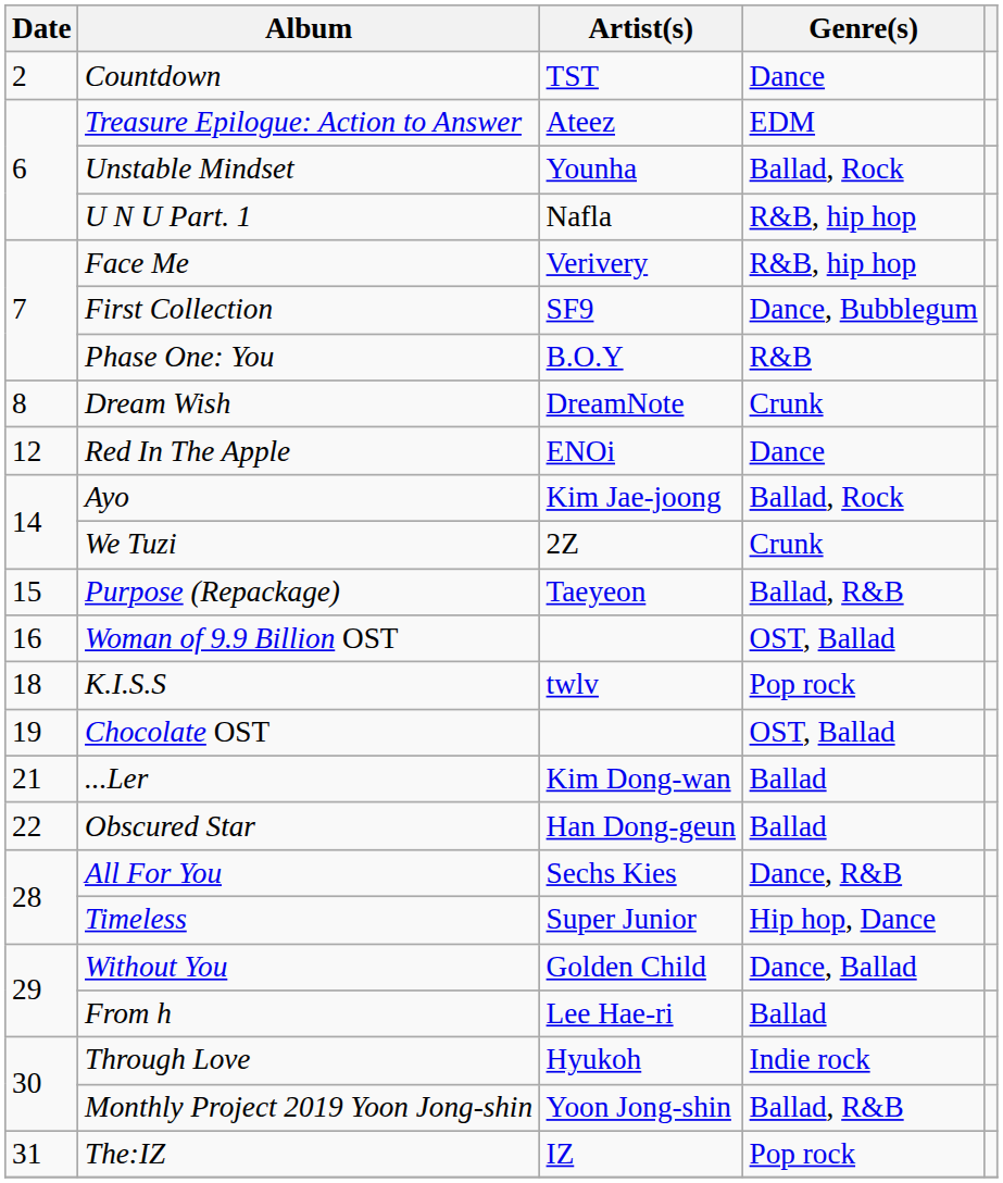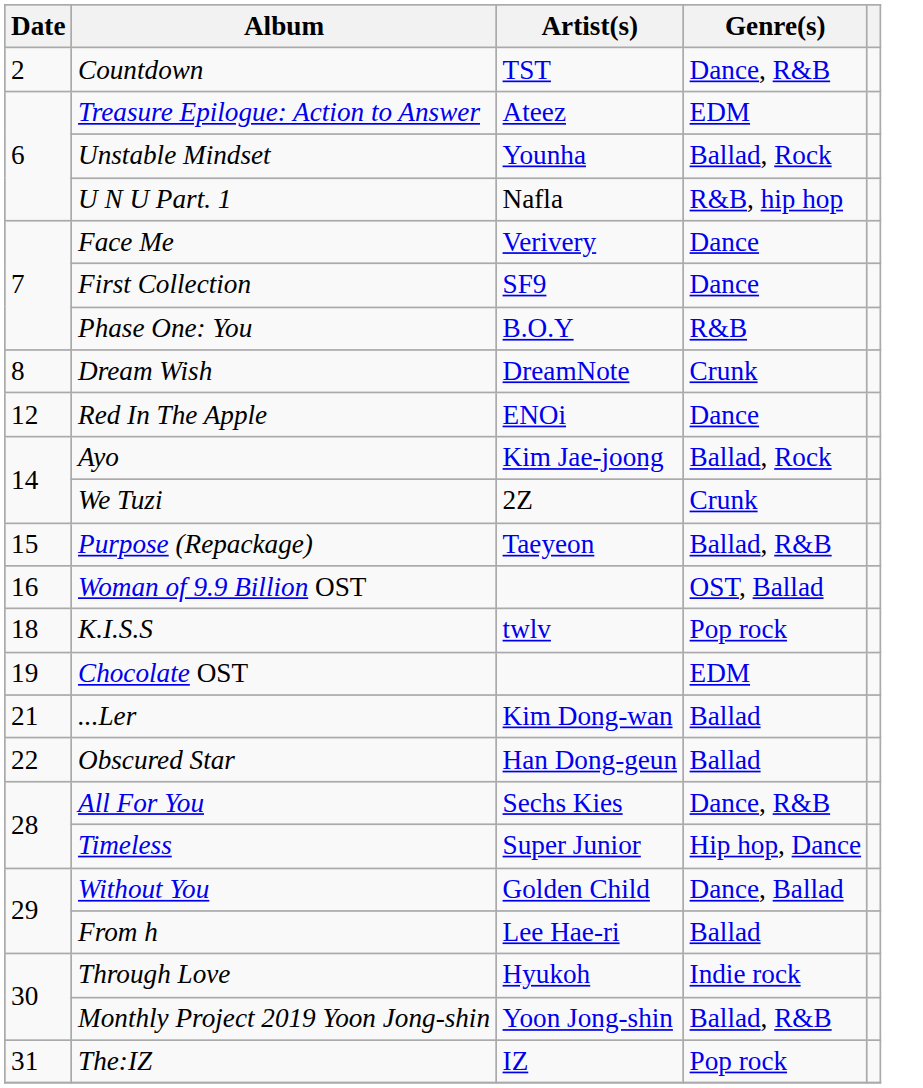 <table class="wikitable">
 <tr>
 <th>Date</th>
 <th>Album</th>
 <th>Artist(s)</th>
 <th>Genre(s)</th>
 <th></th>
 </tr>
 <tr>
 <td>2</td>
 <td><em>Countdown</em></td>
 <td><a href='#'>TST</a></td>
-<td><a href='#'>Dance</a></td>
+<td><a href='#'>Dance</a>, <a href='#'>R&B</a></td>
 <td></td>
 </tr>
 <tr>
 <td rowspan="3">6</td>
 <td><em><a href='#'>Treasure Epilogue: Action to Answer</a></em></td>
 <td><a href='#'>Ateez</a></td>
 <td><a href='#'>EDM</a></td>
 <td></td>
 </tr>
 <tr>
 <td><em>Unstable Mindset</em></td>
 <td><a href='#'>Younha</a></td>
 <td><a href='#'>Ballad</a>, <a href='#'>Rock</a></td>
 <td></td>
 </tr>
 <tr>
 <td><em>U N U Part. 1</em></td>
 <td>Nafla</td>
 <td><a href='#'>R&B</a>, <a href='#'>hip hop</a></td>
 <td></td>
 </tr>
 <tr>
 <td rowspan="3">7</td>
 <td><em>Face Me</em></td>
 <td><a href='#'>Verivery</a></td>
-<td><a href='#'>R&B</a>, <a href='#'>hip hop</a></td>
+<td><a href='#'>Dance</a></td>
 <td></td>
 </tr>
 <tr>
 <td><em>First Collection</em></td>
 <td><a href='#'>SF9</a></td>
-<td><a href='#'>Dance</a>, <a href='#'>Bubblegum</a></td>
+<td><a href='#'>Dance</a></td>
 <td></td>
 </tr>
 <tr>
 <td><em>Phase One: You</em></td>
 <td><a href='#'>B.O.Y</a></td>
 <td><a href='#'>R&B</a></td>
 <td></td>
 </tr>
 <tr>
 <td>8</td>
 <td><em>Dream Wish</em></td>
 <td><a href='#'>DreamNote</a></td>
 <td><a href='#'>Crunk</a></td>
 <td></td>
 </tr>
 <tr>
 <td>12</td>
 <td><em>Red In The Apple</em></td>
 <td><a href='#'>ENOi</a></td>
 <td><a href='#'>Dance</a></td>
 <td></td>
 </tr>
 <tr>
 <td rowspan="2">14</td>
 <td><em>Ayo</em></td>
 <td><a href='#'>Kim Jae-joong</a></td>
 <td><a href='#'>Ballad</a>, <a href='#'>Rock</a></td>
 <td></td>
 </tr>
 <tr>
 <td><em>We Tuzi</em></td>
 <td>2Z</td>
 <td><a href='#'>Crunk</a></td>
 <td></td>
 </tr>
 <tr>
 <td>15</td>
 <td><em><a href='#'>Purpose</a> (Repackage)</em></td>
 <td><a href='#'>Taeyeon</a></td>
 <td><a href='#'>Ballad</a>, <a href='#'>R&B</a></td>
 <td></td>
 </tr>
 <tr>
 <td>16</td>
 <td><em><a href='#'>Woman of 9.9 Billion</a></em> OST</td>
 <td></td>
 <td><a href='#'>OST</a>, <a href='#'>Ballad</a></td>
 <td></td>
 </tr>
 <tr>
 <td>18</td>
 <td><em>K.I.S.S</em></td>
 <td><a href='#'>twlv</a></td>
 <td><a href='#'>Pop rock</a></td>
 <td></td>
 </tr>
 <tr>
 <td>19</td>
 <td><em><a href='#'>Chocolate</a></em> OST</td>
 <td></td>
-<td><a href='#'>OST</a>, <a href='#'>Ballad</a></td>
+<td><a href='#'>EDM</a></td>
 <td></td>
 </tr>
 <tr>
 <td>21</td>
 <td><em>...Ler</em></td>
 <td><a href='#'>Kim Dong-wan</a></td>
 <td><a href='#'>Ballad</a></td>
 <td></td>
 </tr>
 <tr>
 <td>22</td>
 <td><em>Obscured Star</em></td>
 <td><a href='#'>Han Dong-geun</a></td>
 <td><a href='#'>Ballad</a></td>
 <td></td>
 </tr>
 <tr>
 <td rowspan="2">28</td>
 <td><em><a href='#'>All For You</a></em></td>
 <td><a href='#'>Sechs Kies</a></td>
 <td><a href='#'>Dance</a>, <a href='#'>R&B</a></td>
 <td></td>
 </tr>
 <tr>
 <td><em><a href='#'>Timeless</a></em></td>
 <td><a href='#'>Super Junior</a></td>
 <td><a href='#'>Hip hop</a>, <a href='#'>Dance</a></td>
 <td></td>
 </tr>
 <tr>
 <td rowspan="2">29</td>
 <td><em><a href='#'>Without You</a></em></td>
 <td><a href='#'>Golden Child</a></td>
 <td><a href='#'>Dance</a>, <a href='#'>Ballad</a></td>
 <td></td>
 </tr>
 <tr>
 <td><em>From h</em></td>
 <td><a href='#'>Lee Hae-ri</a></td>
 <td><a href='#'>Ballad</a></td>
 <td></td>
 </tr>
 <tr>
 <td rowspan="2">30</td>
 <td><em>Through Love</em></td>
 <td><a href='#'>Hyukoh</a></td>
 <td><a href='#'>Indie rock</a></td>
 <td></td>
 </tr>
 <tr>
 <td><em>Monthly Project 2019 Yoon Jong-shin</em></td>
 <td><a href='#'>Yoon Jong-shin</a></td>
 <td><a href='#'>Ballad</a>, <a href='#'>R&B</a></td>
 <td></td>
 </tr>
 <tr>
 <td>31</td>
 <td><em>The:IZ</em></td>
 <td><a href='#'>IZ</a></td>
 <td><a href='#'>Pop rock</a></td>
 <td></td>
 </tr>
 <tr>
 </tr>
 </table>
